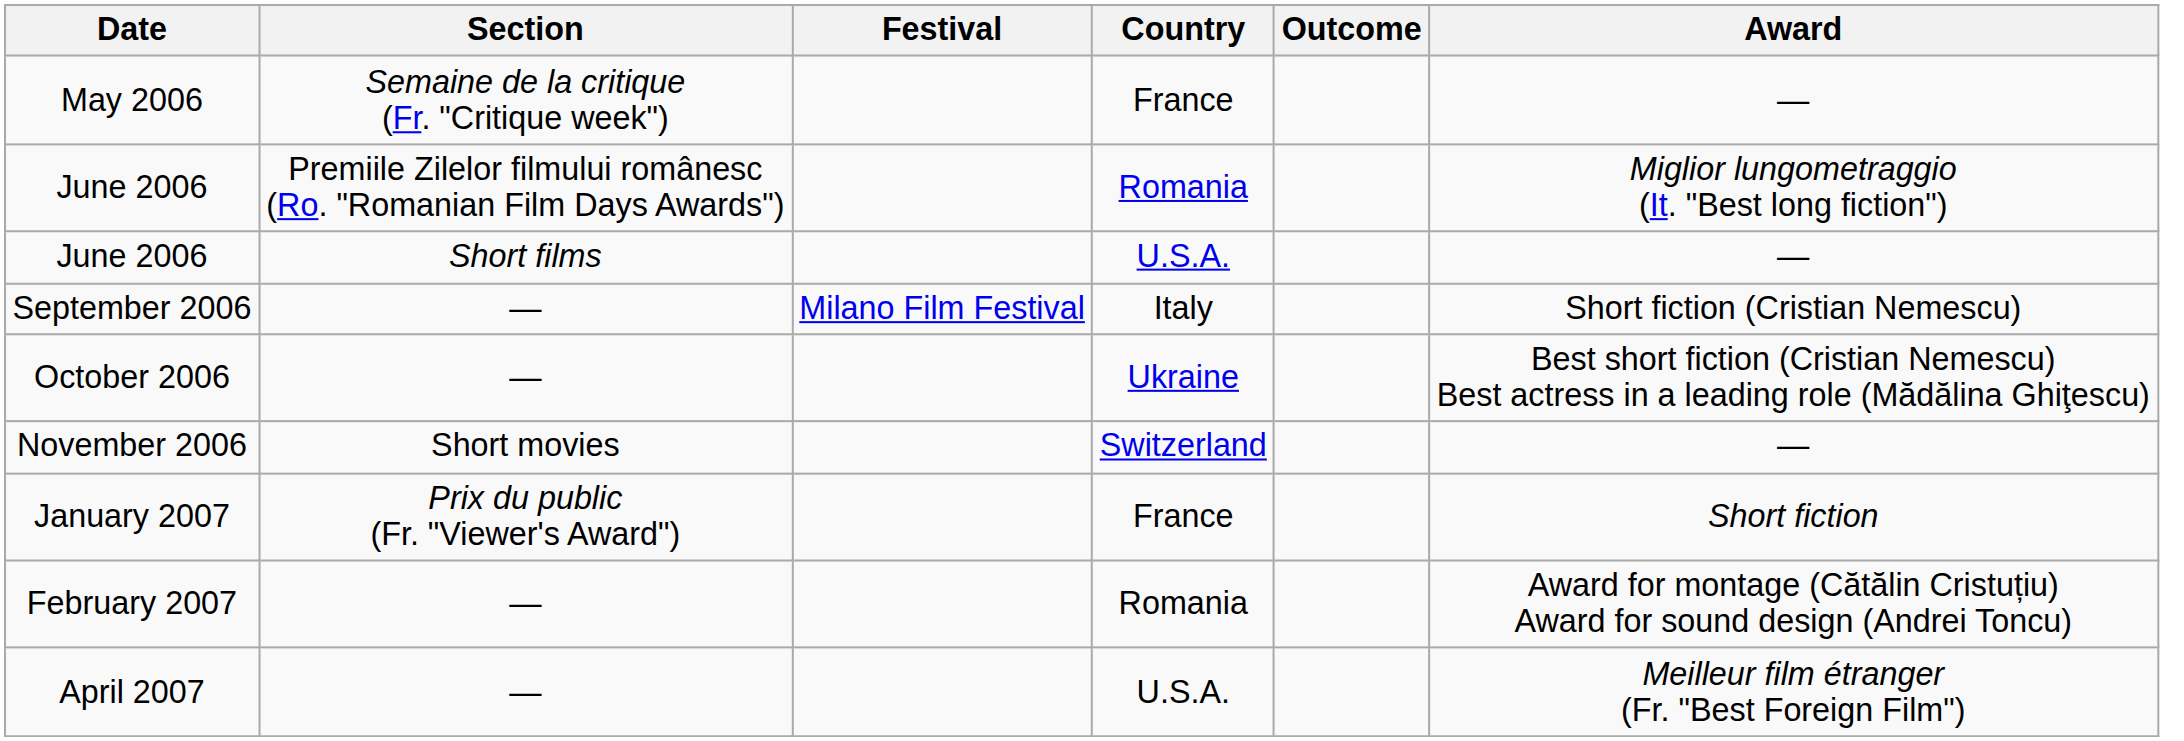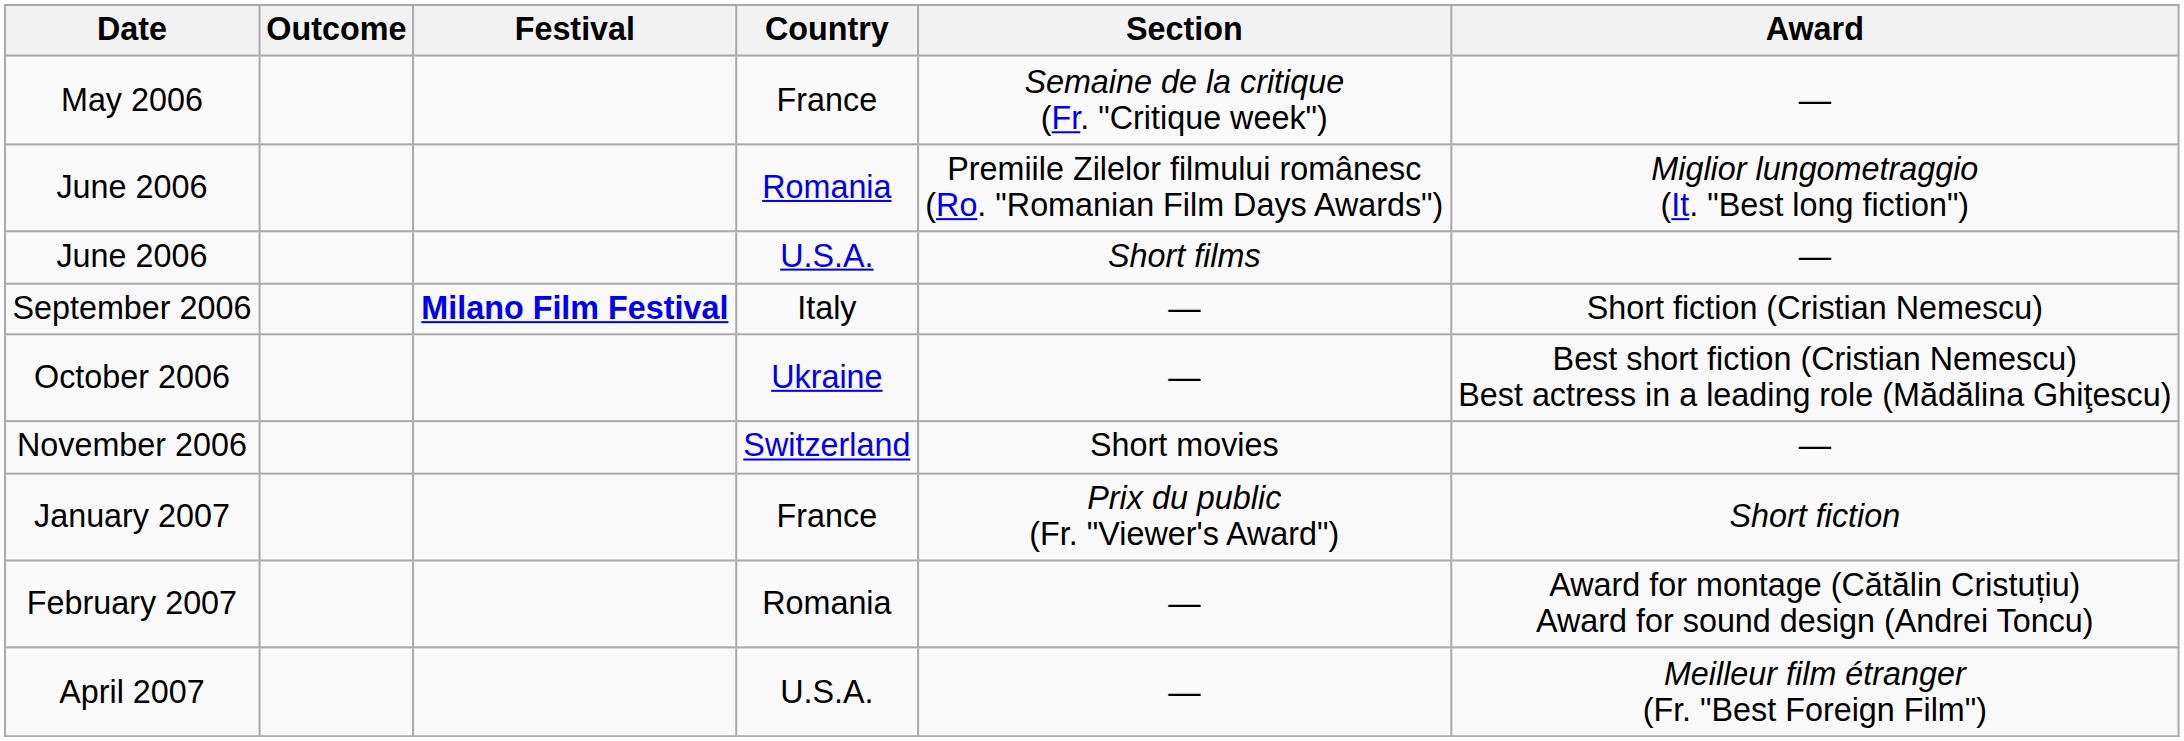 <table class="wikitable">
 <tr>
 <th>Date</th>
-<th>Section</th>
+<th>Outcome</th>
 <th>Festival</th>
 <th>Country</th>
-<th>Outcome</th>
+<th>Section</th>
 <th>Award</th>
 </tr>
 <tr style="text-align:center">
 <td>May 2006</td>
-<td><em>Semaine de la critique</em><br>(<a href='#'>Fr</a>. "Critique week")</td>
+<td></td>
 <td></td>
 <td>France</td>
-<td></td>
+<td><em>Semaine de la critique</em><br>(<a href='#'>Fr</a>. "Critique week")</td>
 <td>—</td>
 </tr>
 <tr style="text-align:center">
 <td>June 2006</td>
-<td>Premiile Zilelor filmului românesc <br>(<a href='#'>Ro</a>. "Romanian Film Days Awards")</td>
+<td></td>
 <td></td>
 <td><a href='#'>Romania</a></td>
-<td></td>
+<td>Premiile Zilelor filmului românesc <br>(<a href='#'>Ro</a>. "Romanian Film Days Awards")</td>
 <td><em>Miglior lungometraggio</em><br>(<a href='#'>It</a>. "Best long fiction")</td>
 </tr>
 <tr style="text-align:center">
 <td>June 2006</td>
-<td><em>Short films</em></td>
+<td></td>
 <td></td>
 <td><a href='#'>U.S.A.</a></td>
-<td></td>
+<td><em>Short films</em></td>
 <td>—</td>
 </tr>
 <tr style="text-align:center">
 <td>September 2006</td>
+<td></td>
+<td><strong><a href='#'>Milano Film Festival</a></strong></td>
+<td>Italy</td>
 <td>—</td>
-<td><a href='#'>Milano Film Festival</a></td>
-<td>Italy</td>
-<td></td>
 <td>Short fiction (Cristian Nemescu)</td>
 </tr>
 <tr style="text-align:center">
 <td>October 2006</td>
-<td>—</td>
+<td></td>
 <td></td>
 <td><a href='#'>Ukraine</a></td>
-<td></td>
+<td>—</td>
 <td><div>Best short fiction (Cristian Nemescu)<br>Best actress in a leading role (Mădălina Ghiţescu)</div></td>
 </tr>
 <tr style="text-align:center">
 <td>November 2006</td>
-<td>Short movies</td>
+<td></td>
 <td> </td>
 <td><a href='#'>Switzerland</a></td>
-<td></td>
+<td>Short movies</td>
 <td>—</td>
 </tr>
 <tr style="text-align:center">
 <td>January 2007</td>
-<td><em>Prix du public</em><br>(Fr. "Viewer's Award")</td>
+<td></td>
 <td></td>
 <td>France</td>
-<td></td>
+<td><em>Prix du public</em><br>(Fr. "Viewer's Award")</td>
 <td><em>Short fiction</em></td>
 </tr>
 <tr style="text-align:center">
 <td>February 2007</td>
-<td>—</td>
+<td></td>
 <td></td>
 <td>Romania</td>
-<td></td>
+<td>—</td>
 <td><div>Award for montage (Cătălin Cristuțiu)<br>Award for sound design (Andrei Toncu)</div></td>
 </tr>
 <tr style="text-align:center">
 <td>April 2007</td>
-<td>—</td>
+<td></td>
 <td></td>
 <td>U.S.A.</td>
-<td></td>
+<td>—</td>
 <td><em>Meilleur film étranger</em><br>(Fr. "Best Foreign Film")</td>
 </tr>
 </table>
